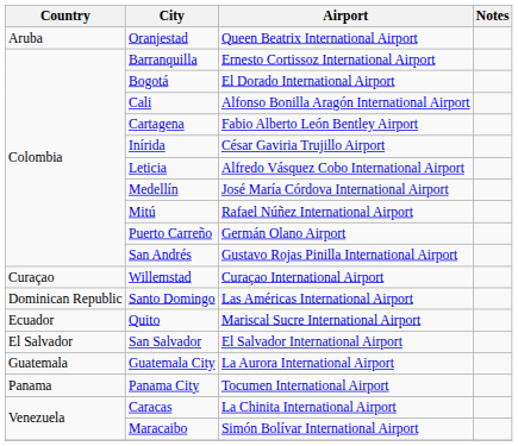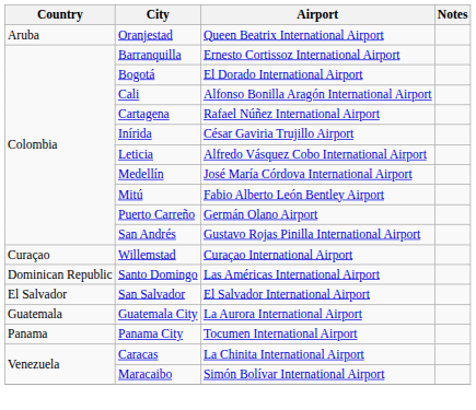 <table class="sortable wikitable toccolours">
 <tr>
 <th>Country</th>
 <th>City</th>
 <th>Airport</th>
 <th>Notes</th>
 </tr>
 <tr>
 <td>Aruba</td>
 <td><a href='#'>Oranjestad</a></td>
 <td><a href='#'>Queen Beatrix International Airport</a></td>
 <td></td>
 </tr>
 <tr>
 <td rowspan=10>Colombia</td>
 <td><a href='#'>Barranquilla</a></td>
 <td><a href='#'>Ernesto Cortissoz International Airport</a></td>
 <td></td>
 </tr>
 <tr>
 <td><a href='#'>Bogotá</a></td>
 <td><a href='#'>El Dorado International Airport</a></td>
 <td></td>
 </tr>
 <tr>
 <td><a href='#'>Cali</a></td>
 <td><a href='#'>Alfonso Bonilla Aragón International Airport</a></td>
 <td></td>
 </tr>
 <tr>
 <td><a href='#'>Cartagena</a></td>
-<td><a href='#'>Fabio Alberto León Bentley Airport</a></td>
+<td><a href='#'>Rafael Núñez International Airport</a></td>
 <td align=center></td>
 </tr>
 <tr>
 <td><a href='#'>Inírida</a></td>
 <td><a href='#'>César Gaviria Trujillo Airport</a></td>
 <td align=center></td>
 </tr>
 <tr>
 <td><a href='#'>Leticia</a></td>
 <td><a href='#'>Alfredo Vásquez Cobo International Airport</a></td>
 <td align=center></td>
 </tr>
 <tr>
 <td><a href='#'>Medellín</a></td>
 <td><a href='#'>José María Córdova International Airport</a></td>
 <td></td>
 </tr>
 <tr>
 <td><a href='#'>Mitú</a></td>
-<td><a href='#'>Rafael Núñez International Airport</a></td>
+<td><a href='#'>Fabio Alberto León Bentley Airport</a></td>
 <td align=center></td>
 </tr>
 <tr>
 <td><a href='#'>Puerto Carreño</a></td>
 <td><a href='#'>Germán Olano Airport</a></td>
 <td align=center></td>
 </tr>
 <tr>
 <td><a href='#'>San Andrés</a></td>
 <td><a href='#'>Gustavo Rojas Pinilla International Airport</a></td>
 <td></td>
 </tr>
 <tr>
 <td>Curaçao</td>
 <td><a href='#'>Willemstad</a></td>
 <td><a href='#'>Curaçao International Airport</a></td>
 <td align=center></td>
 </tr>
 <tr>
 <td>Dominican Republic</td>
 <td><a href='#'>Santo Domingo</a></td>
 <td><a href='#'>Las Américas International Airport</a></td>
-<td align=center></td>
-</tr>
-<tr>
-<td>Ecuador</td>
-<td><a href='#'>Quito</a></td>
-<td><a href='#'>Mariscal Sucre International Airport</a></td>
 <td align=center></td>
 </tr>
 <tr>
 <td>El Salvador</td>
 <td><a href='#'>San Salvador</a></td>
 <td><a href='#'>El Salvador International Airport</a></td>
 <td align=center></td>
 </tr>
 <tr>
 <td>Guatemala</td>
 <td><a href='#'>Guatemala City</a></td>
 <td><a href='#'>La Aurora International Airport</a></td>
 <td align=center></td>
 </tr>
 <tr>
 <td>Panama</td>
 <td><a href='#'>Panama City</a></td>
 <td><a href='#'>Tocumen International Airport</a></td>
 <td align=center></td>
 </tr>
 <tr>
 <td rowspan=2>Venezuela</td>
 <td><a href='#'>Caracas</a></td>
 <td><a href='#'>La Chinita International Airport</a></td>
 <td align=center></td>
 </tr>
 <tr>
 <td><a href='#'>Maracaibo</a></td>
 <td><a href='#'>Simón Bolívar International Airport</a></td>
 <td align=center></td>
 </tr>
 <tr>
 </tr>
 </table>
